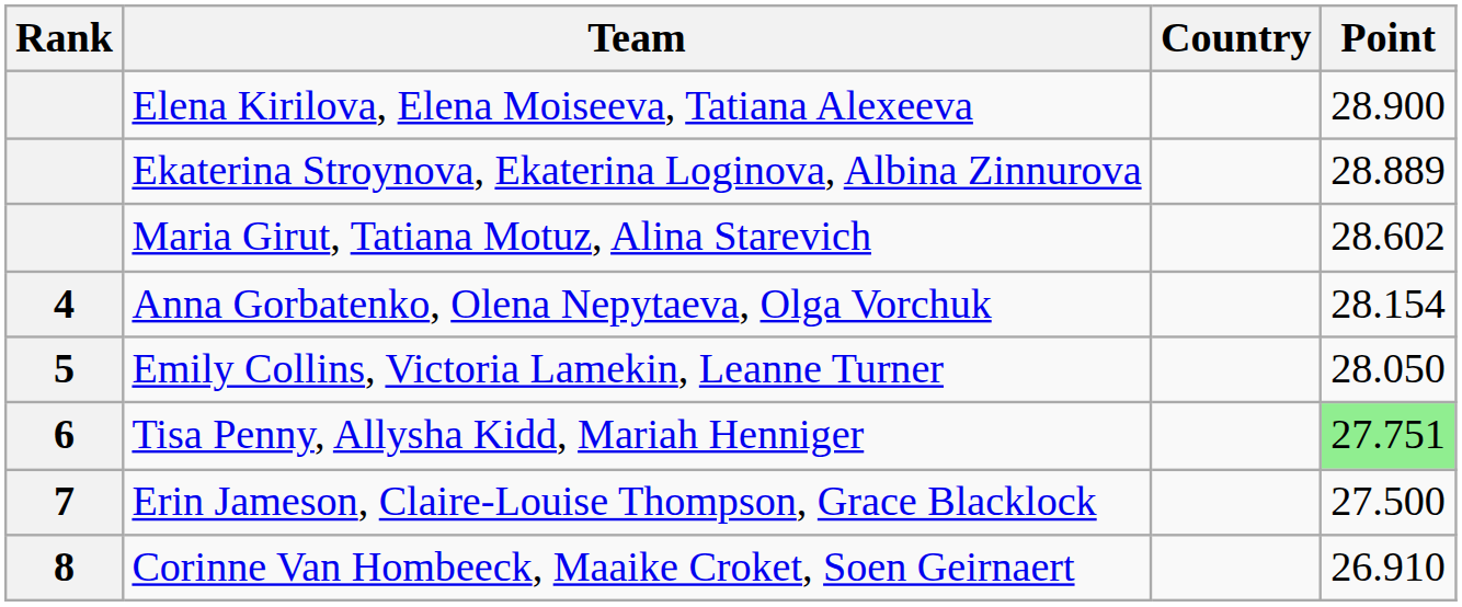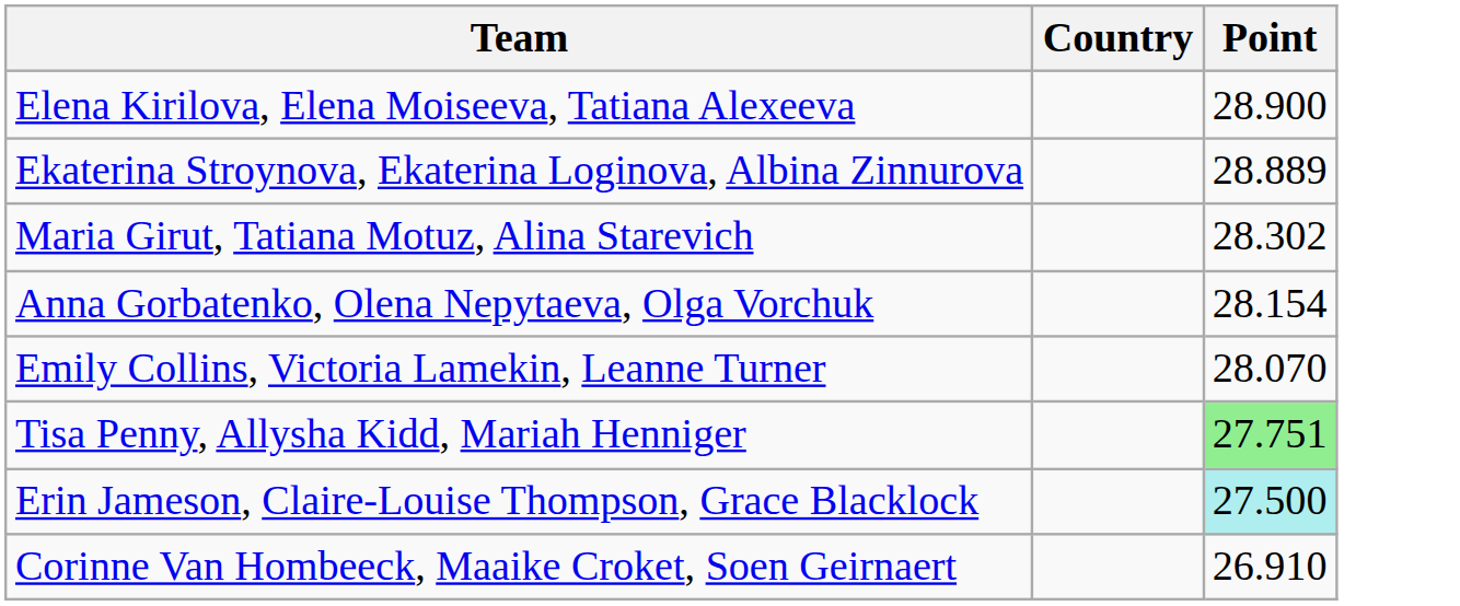 <table class="wikitable sortable">
 <tr>
-<th>Rank</th>
 <th>Team</th>
 <th>Country</th>
 <th>Point</th>
 </tr>
 <tr>
-<th></th>
 <td><a href='#'>Elena Kirilova</a>, <a href='#'>Elena Moiseeva</a>, <a href='#'>Tatiana Alexeeva</a></td>
 <td></td>
 <td>28.900</td>
 </tr>
 <tr>
-<th></th>
 <td><a href='#'>Ekaterina Stroynova</a>, <a href='#'>Ekaterina Loginova</a>, <a href='#'>Albina Zinnurova</a></td>
 <td></td>
 <td>28.889</td>
 </tr>
 <tr>
-<th></th>
 <td><a href='#'>Maria Girut</a>, <a href='#'>Tatiana Motuz</a>, <a href='#'>Alina Starevich</a></td>
 <td></td>
-<td>28.602</td>
+<td>28.302</td>
 </tr>
 <tr>
-<th>4</th>
 <td><a href='#'>Anna Gorbatenko</a>, <a href='#'>Olena Nepytaeva</a>, <a href='#'>Olga Vorchuk</a></td>
 <td></td>
 <td>28.154</td>
 </tr>
 <tr>
-<th>5</th>
 <td><a href='#'>Emily Collins</a>, <a href='#'>Victoria Lamekin</a>, <a href='#'>Leanne Turner</a></td>
 <td></td>
-<td>28.050</td>
+<td>28.070</td>
 </tr>
 <tr>
-<th>6</th>
 <td><a href='#'>Tisa Penny</a>, <a href='#'>Allysha Kidd</a>, <a href='#'>Mariah Henniger</a></td>
 <td></td>
 <td style="background: lightgreen;">27.751</td>
 </tr>
 <tr>
-<th>7</th>
 <td><a href='#'>Erin Jameson</a>, <a href='#'>Claire-Louise Thompson</a>, <a href='#'>Grace Blacklock</a></td>
 <td></td>
-<td>27.500</td>
+<td style="background: paleturquoise;">27.500</td>
 </tr>
 <tr>
-<th>8</th>
 <td><a href='#'>Corinne Van Hombeeck</a>, <a href='#'>Maaike Croket</a>, <a href='#'>Soen Geirnaert</a></td>
 <td></td>
 <td>26.910</td>
 </tr>
 </table>
